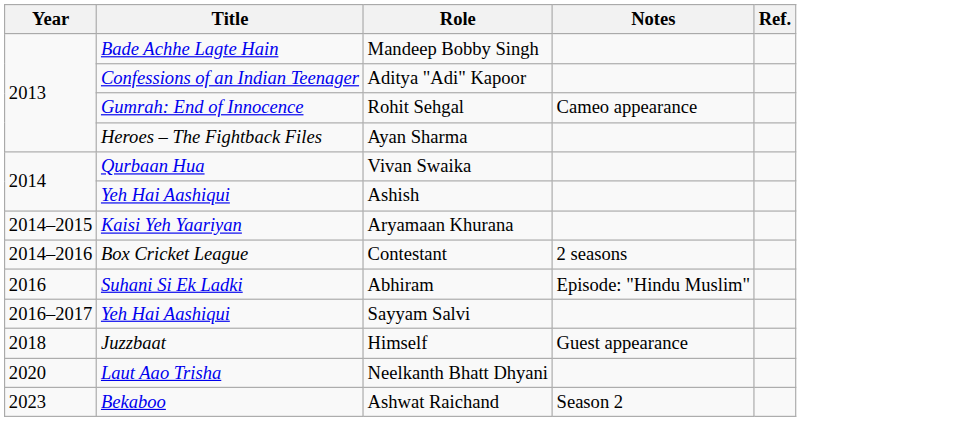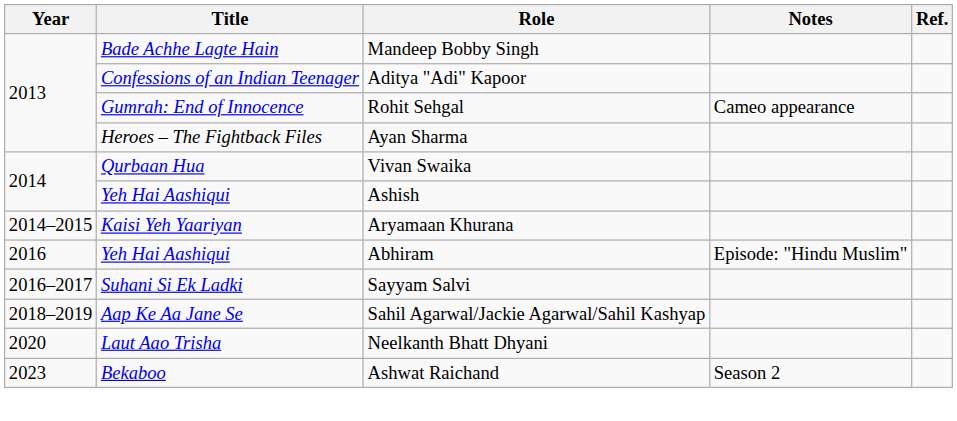 <table class="wikitable sortable">
 <tr>
 <th>Year</th>
 <th>Title</th>
 <th>Role</th>
 <th>Notes</th>
 <th>Ref.</th>
 </tr>
 <tr>
 <td rowspan="4">2013</td>
 <td><em><a href='#'>Bade Achhe Lagte Hain</a></em></td>
 <td>Mandeep Bobby Singh</td>
 <td></td>
 <td></td>
 </tr>
 <tr>
 <td><em><a href='#'>Confessions of an Indian Teenager</a></em></td>
 <td>Aditya "Adi" Kapoor</td>
 <td></td>
 <td></td>
 </tr>
 <tr>
 <td><em><a href='#'>Gumrah: End of Innocence</a></em></td>
 <td>Rohit Sehgal</td>
 <td>Cameo appearance</td>
 <td></td>
 </tr>
 <tr>
 <td><em>Heroes – The Fightback Files</em></td>
 <td>Ayan Sharma</td>
 <td></td>
 <td></td>
 </tr>
 <tr>
 <td rowspan="2">2014</td>
 <td><em><a href='#'>Qurbaan Hua</a></em></td>
 <td>Vivan Swaika</td>
 <td></td>
 <td></td>
 </tr>
 <tr>
 <td><em><a href='#'>Yeh Hai Aashiqui</a></em></td>
 <td>Ashish</td>
 <td></td>
 <td></td>
 </tr>
 <tr>
 <td>2014–2015</td>
 <td><em><a href='#'>Kaisi Yeh Yaariyan</a></em></td>
 <td>Aryamaan Khurana</td>
 <td></td>
 <td></td>
 </tr>
 <tr>
-<td>2014–2016</td>
-<td><em>Box Cricket League</em></td>
-<td>Contestant</td>
-<td>2 seasons</td>
-<td></td>
-</tr>
-<tr>
 <td>2016</td>
-<td><em><a href='#'>Suhani Si Ek Ladki</a></em></td>
+<td><em><a href='#'>Yeh Hai Aashiqui</a></em></td>
 <td>Abhiram</td>
 <td>Episode: "Hindu Muslim"</td>
 <td></td>
 </tr>
 <tr>
 <td>2016–2017</td>
-<td><em><a href='#'>Yeh Hai Aashiqui</a></em></td>
+<td><em><a href='#'>Suhani Si Ek Ladki</a></em></td>
 <td>Sayyam Salvi</td>
 <td></td>
 <td></td>
 </tr>
 <tr>
-<td>2018</td>
-<td><em>Juzzbaat</em></td>
-<td>Himself</td>
-<td>Guest appearance</td>
+<td>2018–2019</td>
+<td><em><a href='#'>Aap Ke Aa Jane Se</a></em></td>
+<td>Sahil Agarwal/Jackie Agarwal/Sahil Kashyap</td>
+<td></td>
 <td></td>
 </tr>
 <tr>
 <td>2020</td>
 <td><em><a href='#'>Laut Aao Trisha</a></em></td>
 <td>Neelkanth Bhatt Dhyani</td>
 <td></td>
 <td></td>
 </tr>
 <tr>
 <td>2023</td>
 <td><em><a href='#'>Bekaboo</a></em></td>
 <td>Ashwat Raichand</td>
 <td>Season 2</td>
 <td></td>
 </tr>
 </table>
